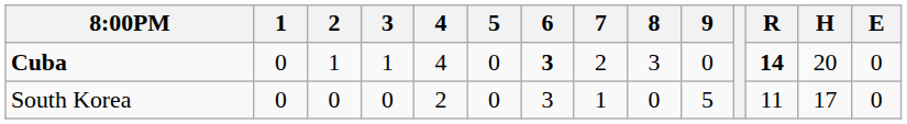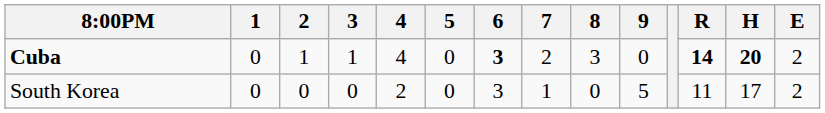 <table border=1 cellspacing=0 width=600 style="margin-left:3em;" class="wikitable">
 <tr style="text-align:center; background-color:#e6e6e6;">
 <th align=left width=28%>8:00PM</th>
 <th width=6%>1</th>
 <th width=6%>2</th>
 <th width=6%>3</th>
 <th width=6%>4</th>
 <th width=6%>5</th>
 <th width=6%>6</th>
 <th width=6%>7</th>
 <th width=6%>8</th>
 <th width=6%>9</th>
 <th rowspan="3" width=0.5%></th>
 <th width=6%>R</th>
 <th width=6%>H</th>
 <th width=6%>E</th>
 </tr>
 <tr style="text-align:center;">
 <td align=left> <strong>Cuba</strong></td>
 <td>0</td>
 <td>1</td>
 <td>1</td>
 <td>4</td>
 <td>0</td>
 <td><strong>3</strong></td>
 <td>2</td>
 <td>3</td>
 <td>0</td>
 <td><strong>14</strong></td>
-<td>20</td>
-<td>0</td>
+<td><strong>20</strong></td>
+<td>2</td>
 </tr>
 <tr style="text-align:center;">
 <td align=left> South Korea</td>
 <td>0</td>
 <td>0</td>
 <td>0</td>
 <td>2</td>
 <td>0</td>
 <td>3</td>
 <td>1</td>
 <td>0</td>
 <td>5</td>
 <td>11</td>
 <td>17</td>
-<td>0</td>
+<td>2</td>
 </tr>
 </table>
